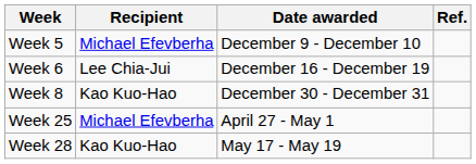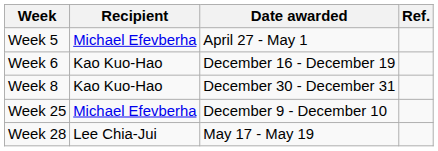 <table class="wikitable">
 <tr>
 <th>Week</th>
 <th>Recipient</th>
 <th>Date awarded</th>
 <th>Ref.</th>
 </tr>
 <tr>
 <td>Week 5</td>
 <td><a href='#'>Michael Efevberha</a></td>
-<td>December 9 - December 10</td>
+<td>April 27 - May 1</td>
 <td></td>
 </tr>
 <tr>
 <td>Week 6</td>
-<td>Lee Chia-Jui</td>
+<td>Kao Kuo-Hao</td>
 <td>December 16 - December 19</td>
 <td></td>
 </tr>
 <tr>
 <td>Week 8</td>
 <td>Kao Kuo-Hao</td>
 <td>December 30 - December 31</td>
 <td></td>
 </tr>
 <tr>
 <td>Week 25</td>
 <td><a href='#'>Michael Efevberha</a></td>
-<td>April 27 - May 1</td>
+<td>December 9 - December 10</td>
 <td></td>
 </tr>
 <tr>
 <td>Week 28</td>
-<td>Kao Kuo-Hao</td>
+<td>Lee Chia-Jui</td>
 <td>May 17 - May 19</td>
 <td></td>
 </tr>
 </table>
